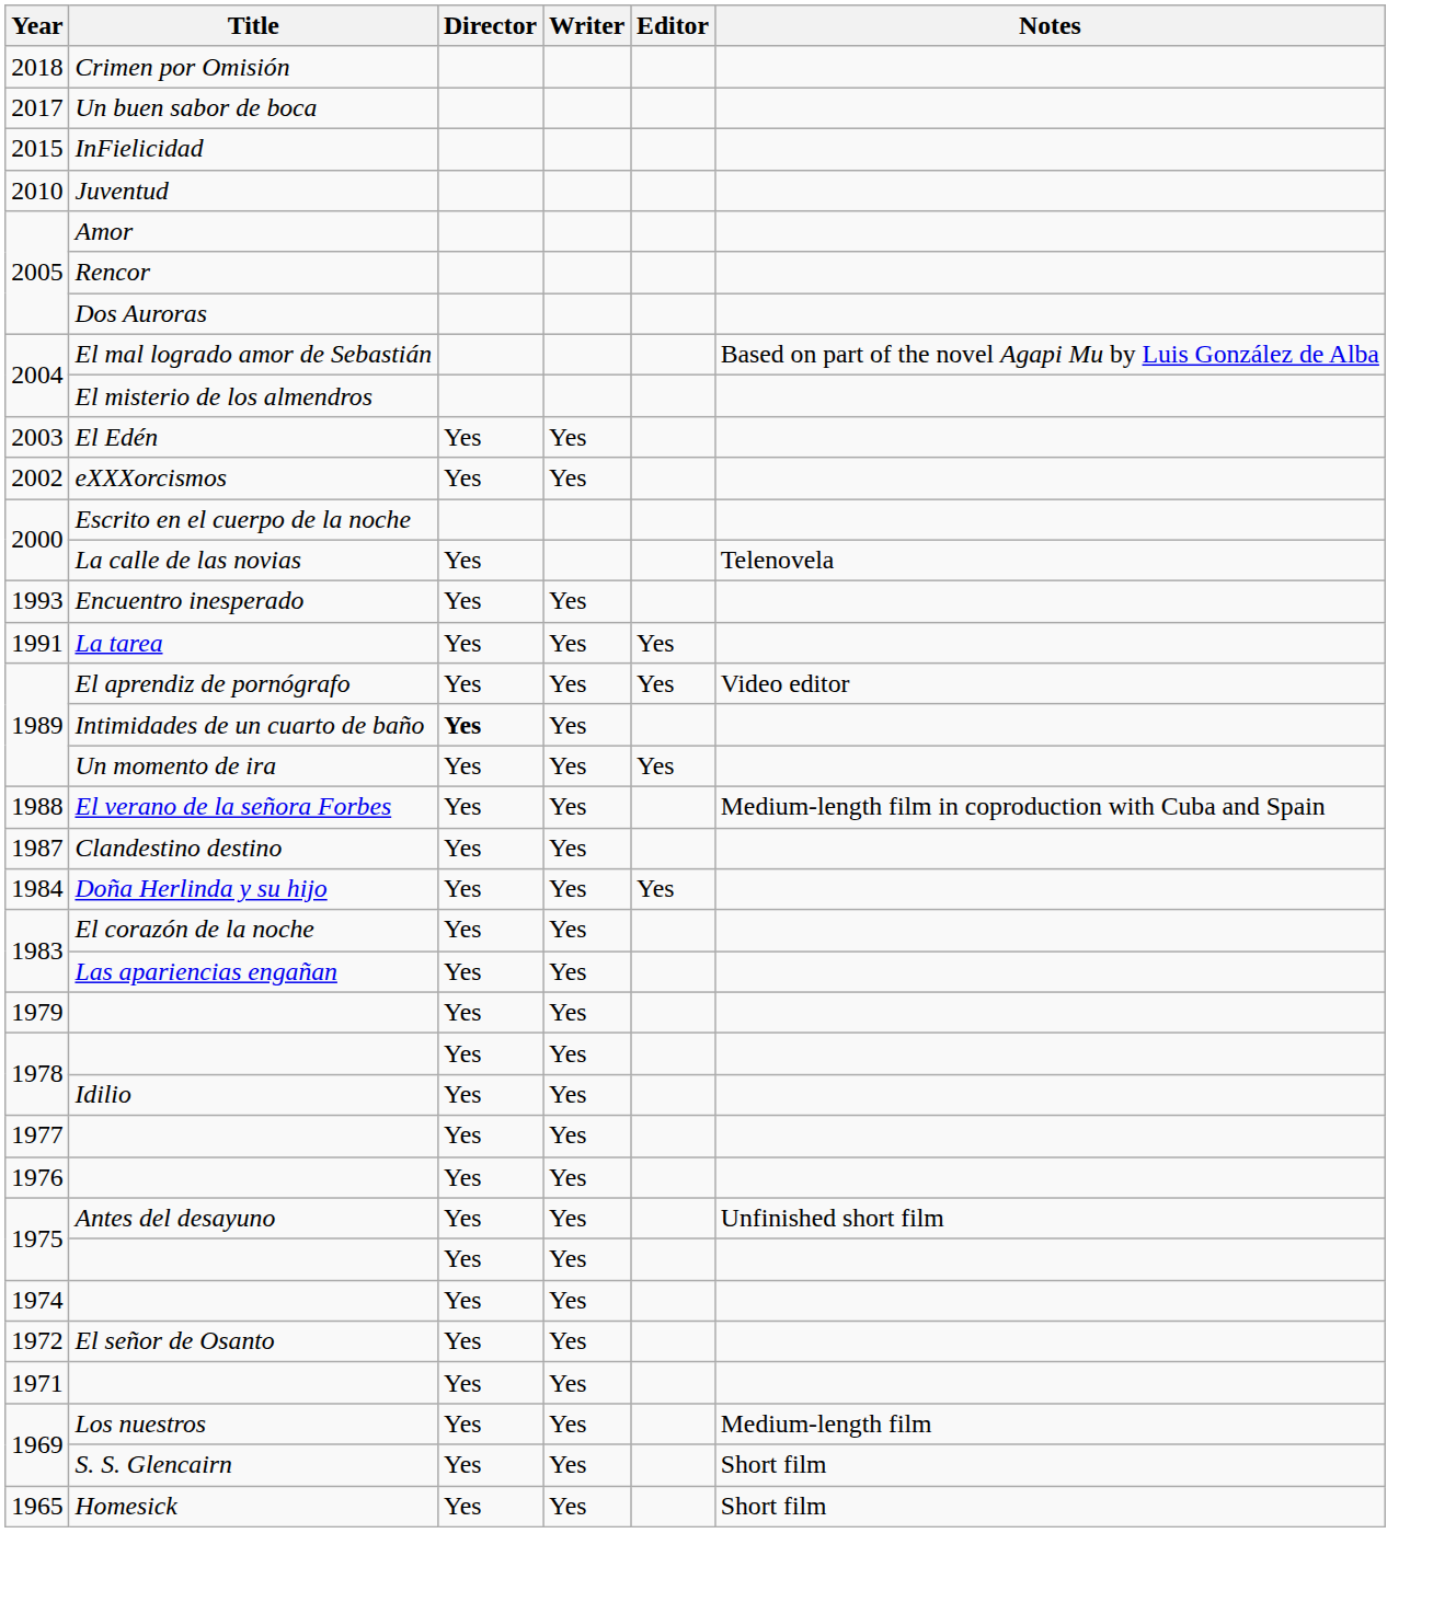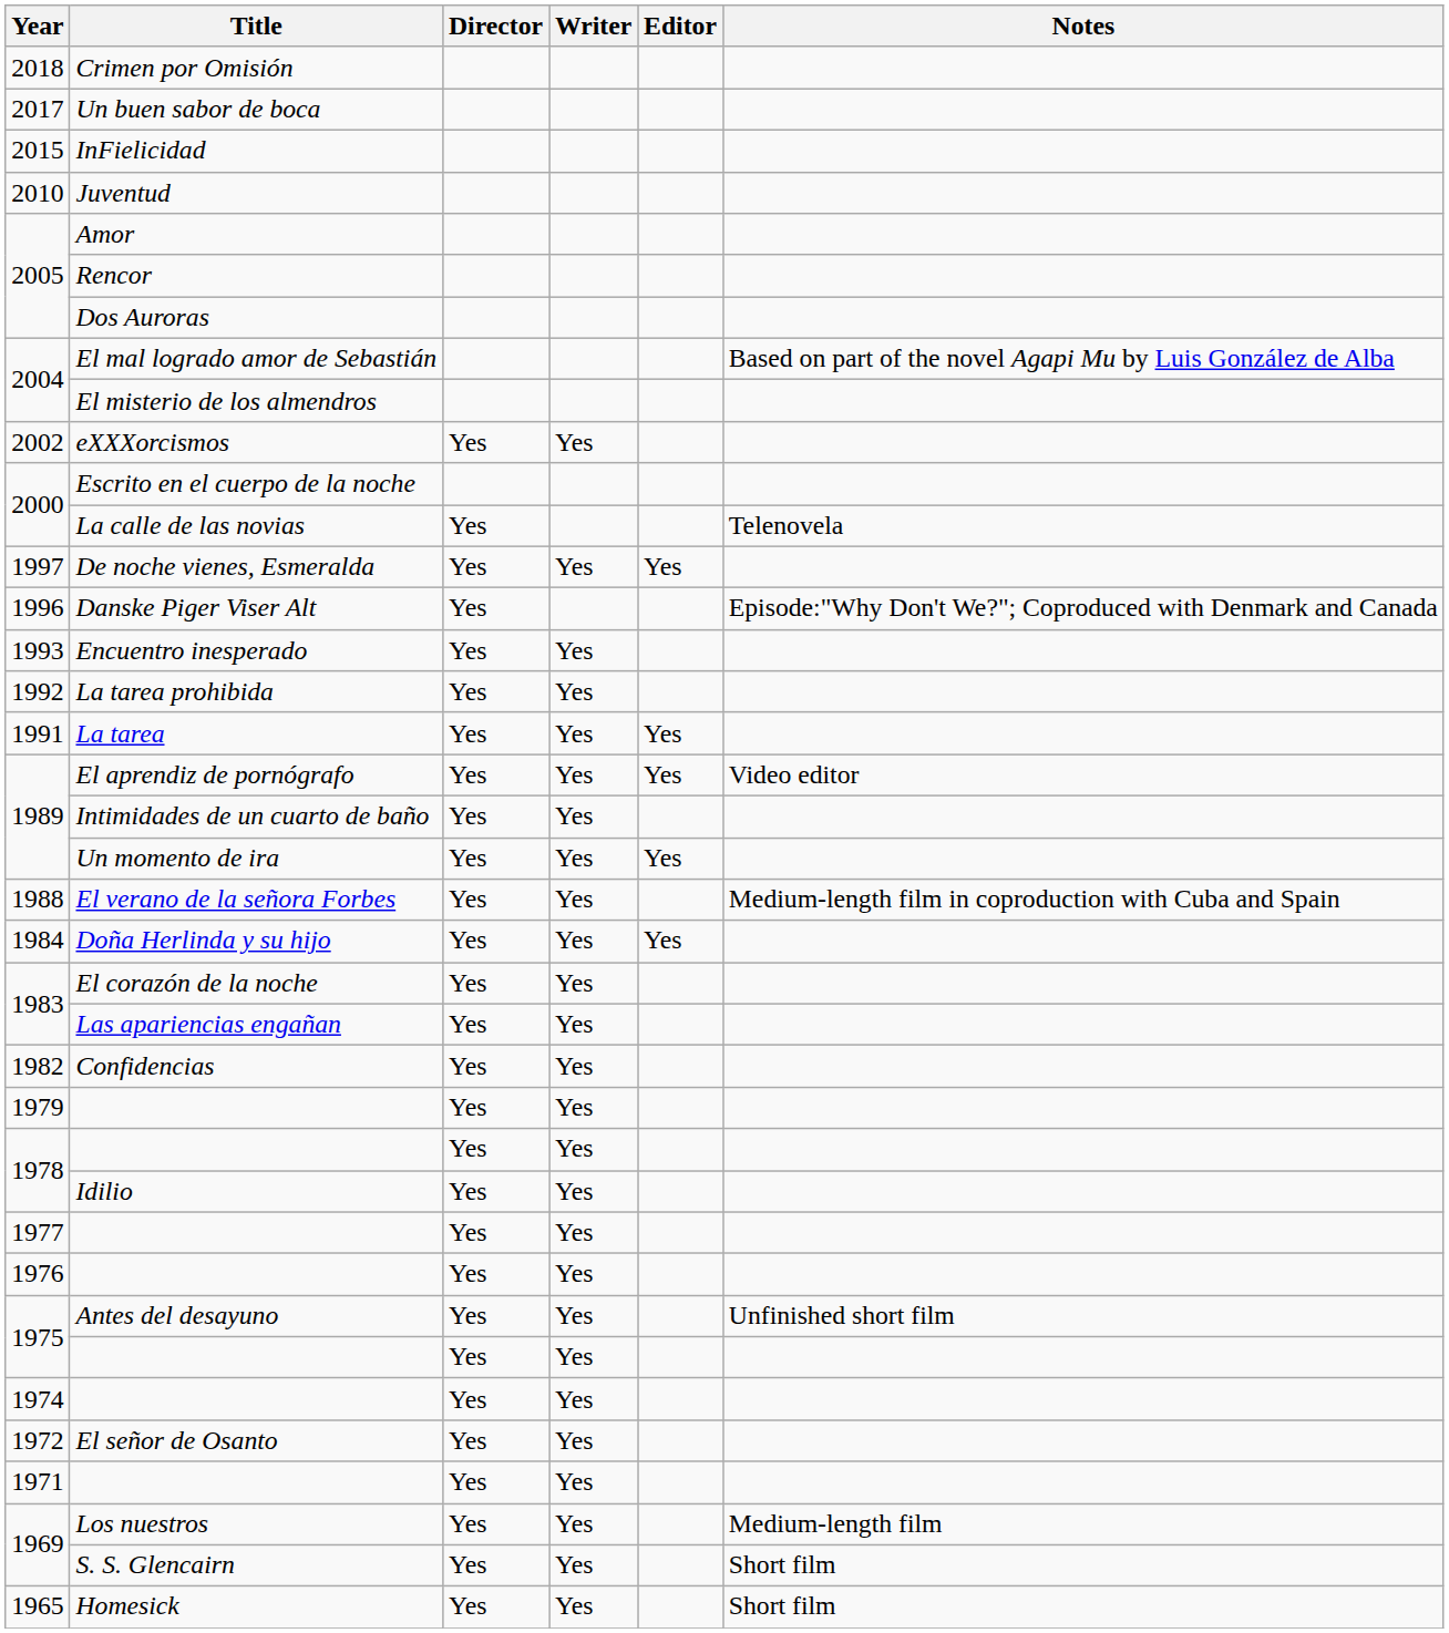 <table class="wikitable">
 <tr>
 <th>Year</th>
 <th>Title</th>
 <th>Director</th>
 <th>Writer</th>
 <th>Editor</th>
 <th>Notes</th>
 </tr>
 <tr>
 <td>2018</td>
 <td><em>Crimen por Omisión</em></td>
 <td></td>
 <td></td>
 <td></td>
 <td></td>
 </tr>
 <tr>
 <td>2017</td>
 <td><em>Un buen sabor de boca</em></td>
 <td></td>
 <td></td>
 <td></td>
 <td></td>
 </tr>
 <tr>
 <td>2015</td>
 <td><em>InFielicidad</em></td>
 <td></td>
 <td></td>
 <td></td>
 <td></td>
 </tr>
 <tr>
 <td>2010</td>
 <td><em>Juventud</em></td>
 <td></td>
 <td></td>
 <td></td>
 <td></td>
 </tr>
 <tr>
 <td rowspan="3">2005</td>
 <td><em>Amor</em></td>
 <td></td>
 <td></td>
 <td></td>
 <td></td>
 </tr>
 <tr>
 <td><em>Rencor</em></td>
 <td></td>
 <td></td>
 <td></td>
 <td></td>
 </tr>
 <tr>
 <td><em>Dos Auroras</em></td>
 <td></td>
 <td></td>
 <td></td>
 <td></td>
 </tr>
 <tr>
 <td rowspan="2">2004</td>
 <td><em>El mal logrado amor de Sebastián</em></td>
 <td></td>
 <td></td>
 <td></td>
 <td>Based on part of the novel <em>Agapi Mu</em> by <a href='#'>Luis González de Alba</a></td>
 </tr>
 <tr>
 <td><em>El misterio de los almendros</em></td>
 <td></td>
 <td></td>
 <td></td>
 <td></td>
 </tr>
 <tr>
-<td>2003</td>
-<td><em>El Edén</em></td>
-<td>Yes</td>
-<td>Yes</td>
-<td></td>
-<td></td>
-</tr>
-<tr>
 <td>2002</td>
 <td><em>eXXXorcismos</em></td>
 <td>Yes</td>
 <td>Yes</td>
 <td></td>
 <td></td>
 </tr>
 <tr>
 <td rowspan="2">2000</td>
 <td><em>Escrito en el cuerpo de la noche</em></td>
 <td></td>
 <td></td>
 <td></td>
 <td></td>
 </tr>
 <tr>
 <td><em>La calle de las novias</em></td>
 <td>Yes</td>
 <td></td>
 <td></td>
 <td>Telenovela</td>
 </tr>
 <tr>
+<td>1997</td>
+<td><em>De noche vienes, Esmeralda</em></td>
+<td>Yes</td>
+<td>Yes</td>
+<td>Yes</td>
+<td></td>
+</tr>
+<tr>
+<td>1996</td>
+<td><em>Danske Piger Viser Alt</em></td>
+<td>Yes</td>
+<td></td>
+<td></td>
+<td>Episode:"Why Don't We?"; Coproduced with Denmark and Canada</td>
+</tr>
+<tr>
 <td>1993</td>
 <td><em>Encuentro inesperado</em></td>
+<td>Yes</td>
+<td>Yes</td>
+<td></td>
+<td></td>
+</tr>
+<tr>
+<td>1992</td>
+<td><em>La tarea prohibida</em></td>
 <td>Yes</td>
 <td>Yes</td>
 <td></td>
 <td></td>
 </tr>
 <tr>
 <td>1991</td>
 <td><em><a href='#'>La tarea</a></em></td>
 <td>Yes</td>
 <td>Yes</td>
 <td>Yes</td>
 <td></td>
 </tr>
 <tr>
 <td rowspan="3">1989</td>
 <td><em>El aprendiz de pornógrafo</em></td>
 <td>Yes</td>
 <td>Yes</td>
 <td>Yes</td>
 <td>Video editor</td>
 </tr>
 <tr>
 <td><em>Intimidades de un cuarto de baño</em></td>
-<td><strong>Yes</strong></td>
+<td>Yes</td>
 <td>Yes</td>
 <td></td>
 <td></td>
 </tr>
 <tr>
 <td><em>Un momento de ira</em></td>
 <td>Yes</td>
 <td>Yes</td>
 <td>Yes</td>
 <td></td>
 </tr>
 <tr>
 <td>1988</td>
 <td><em><a href='#'>El verano de la señora Forbes</a></em></td>
 <td>Yes</td>
 <td>Yes</td>
 <td></td>
 <td>Medium-length film in coproduction with Cuba and Spain</td>
 </tr>
 <tr>
-<td>1987</td>
-<td><em>Clandestino destino</em></td>
-<td>Yes</td>
-<td>Yes</td>
-<td></td>
-<td></td>
-</tr>
-<tr>
 <td>1984</td>
 <td><em><a href='#'>Doña Herlinda y su hijo</a></em></td>
 <td>Yes</td>
 <td>Yes</td>
 <td>Yes</td>
 <td></td>
 </tr>
 <tr>
 <td rowspan="2">1983</td>
 <td><em>El corazón de la noche</em></td>
 <td>Yes</td>
 <td>Yes</td>
 <td></td>
 <td></td>
 </tr>
 <tr>
 <td><em><a href='#'>Las apariencias engañan</a></em></td>
+<td>Yes</td>
+<td>Yes</td>
+<td></td>
+<td></td>
+</tr>
+<tr>
+<td>1982</td>
+<td><em>Confidencias</em></td>
 <td>Yes</td>
 <td>Yes</td>
 <td></td>
 <td></td>
 </tr>
 <tr>
 <td>1979</td>
 <td><em></em></td>
 <td>Yes</td>
 <td>Yes</td>
 <td></td>
 <td></td>
 </tr>
 <tr>
 <td rowspan="2">1978</td>
 <td><em></em></td>
 <td>Yes</td>
 <td>Yes</td>
 <td></td>
 <td></td>
 </tr>
 <tr>
 <td><em>Idilio</em></td>
 <td>Yes</td>
 <td>Yes</td>
 <td></td>
 <td></td>
 </tr>
 <tr>
 <td>1977</td>
 <td><em></em></td>
 <td>Yes</td>
 <td>Yes</td>
 <td></td>
 <td></td>
 </tr>
 <tr>
 <td>1976</td>
 <td><em></em></td>
 <td>Yes</td>
 <td>Yes</td>
 <td></td>
 <td></td>
 </tr>
 <tr>
 <td rowspan="2">1975</td>
 <td><em>Antes del desayuno</em></td>
 <td>Yes</td>
 <td>Yes</td>
 <td></td>
 <td>Unfinished short film</td>
 </tr>
 <tr>
 <td><em></em></td>
 <td>Yes</td>
 <td>Yes</td>
 <td></td>
 <td></td>
 </tr>
 <tr>
 <td>1974</td>
 <td><em></em></td>
 <td>Yes</td>
 <td>Yes</td>
 <td></td>
 <td></td>
 </tr>
 <tr>
 <td>1972</td>
 <td><em>El señor de Osanto</em></td>
 <td>Yes</td>
 <td>Yes</td>
 <td></td>
 <td></td>
 </tr>
 <tr>
 <td>1971</td>
 <td><em></em></td>
 <td>Yes</td>
 <td>Yes</td>
 <td></td>
 <td></td>
 </tr>
 <tr>
 <td rowspan="2">1969</td>
 <td><em>Los nuestros</em></td>
 <td>Yes</td>
 <td>Yes</td>
 <td></td>
 <td>Medium-length film</td>
 </tr>
 <tr>
 <td><em>S. S. Glencairn</em></td>
 <td>Yes</td>
 <td>Yes</td>
 <td></td>
 <td>Short film</td>
 </tr>
 <tr>
 <td>1965</td>
 <td><em>Homesick</em></td>
 <td>Yes</td>
 <td>Yes</td>
 <td></td>
 <td>Short film</td>
 </tr>
 </table>
